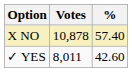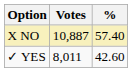 <table class="wikitable">
 <tr>
 <th>Option</th>
 <th>Votes</th>
 <th>%</th>
 </tr>
 <tr>
 <td style=background:#f8f1bd>X NO</td>
-<td style=background:#f8f1bd>10,878</td>
+<td style=background:#f8f1bd>10,887</td>
 <td style=background:#f8f1bd>57.40</td>
 </tr>
 <tr>
 <td>✓ YES</td>
 <td>8,011</td>
 <td>42.60</td>
 </tr>
 </table>
